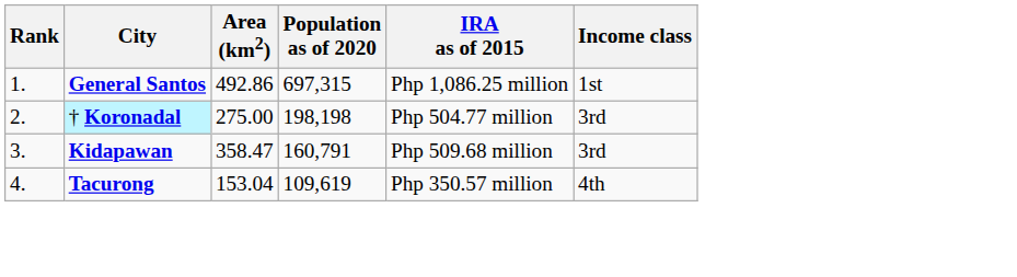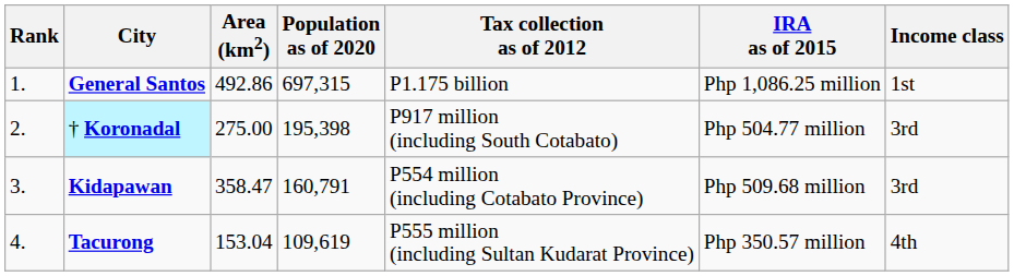 <table class="wikitable">
 <tr>
 <th>Rank</th>
 <th>City</th>
 <th>Area<br>(km<sup>2</sup>)</th>
 <th>Population<br>as of 2020</th>
+<th>Tax collection<br>as of 2012</th>
 <th><a href='#'>IRA</a><br>as of 2015</th>
 <th>Income class</th>
 </tr>
 <tr>
 <td>1.</td>
 <td><strong><a href='#'>General Santos</a></strong></td>
 <td>492.86</td>
 <td>697,315</td>
+<td>P1.175 billion</td>
 <td>Php 1,086.25 million</td>
 <td>1st</td>
 </tr>
 <tr>
 <td>2.</td>
 <td style="text-align:left;background-color:#BFF5FF;border-right:0;">† <strong><a href='#'>Koronadal</a></strong></td>
 <td>275.00</td>
-<td>198,198</td>
+<td>195,398</td>
+<td>P917 million<br>(including South Cotabato)</td>
 <td>Php 504.77 million</td>
 <td>3rd</td>
 </tr>
 <tr>
 <td>3.</td>
 <td><strong><a href='#'>Kidapawan</a></strong></td>
 <td>358.47</td>
 <td>160,791</td>
+<td>P554 million<br>(including Cotabato Province)</td>
 <td>Php 509.68 million</td>
 <td>3rd</td>
 </tr>
 <tr>
 <td>4.</td>
 <td><strong><a href='#'>Tacurong</a></strong></td>
 <td>153.04</td>
 <td>109,619</td>
+<td>P555 million<br>(including Sultan Kudarat Province)</td>
 <td>Php 350.57 million</td>
 <td>4th</td>
 </tr>
 </table>
